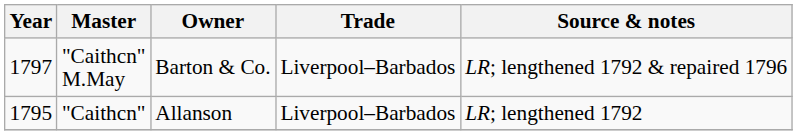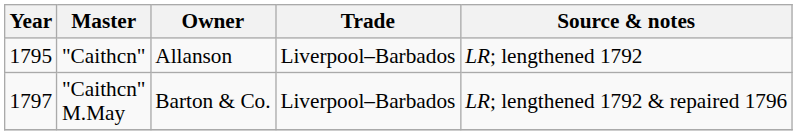 <table class=" wikitable">
 <tr>
 <th>Year</th>
 <th>Master</th>
 <th>Owner</th>
 <th>Trade</th>
 <th>Source & notes</th>
 </tr>
 <tr>
+<td>1795</td>
+<td>"Caithcn"</td>
+<td>Allanson</td>
+<td>Liverpool–Barbados</td>
+<td><em>LR</em>; lengthened 1792</td>
+</tr>
+<tr>
 <td>1797</td>
 <td>"Caithcn"<br>M.May</td>
 <td>Barton & Co.</td>
 <td>Liverpool–Barbados</td>
 <td><em>LR</em>; lengthened 1792 & repaired 1796</td>
 </tr>
 <tr>
-<td>1795</td>
-<td>"Caithcn"</td>
-<td>Allanson</td>
-<td>Liverpool–Barbados</td>
-<td><em>LR</em>; lengthened 1792</td>
-</tr>
-<tr>
 </tr>
 </table>
